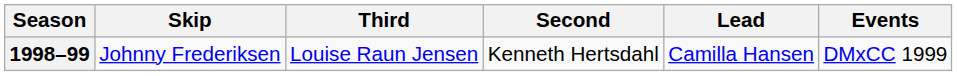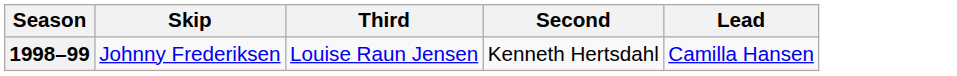 <table class="wikitable">
 <tr>
 <th scope="col">Season</th>
 <th scope="col">Skip</th>
 <th scope="col">Third</th>
 <th scope="col">Second</th>
 <th scope="col">Lead</th>
-<th scope="col">Events</th>
 </tr>
 <tr>
 <th scope="row">1998–99</th>
 <td><a href='#'>Johnny Frederiksen</a></td>
 <td><a href='#'>Louise Raun Jensen</a></td>
 <td>Kenneth Hertsdahl</td>
 <td><a href='#'>Camilla Hansen</a></td>
-<td><a href='#'>DMxCC</a> 1999 </td>
 </tr>
 </table>
